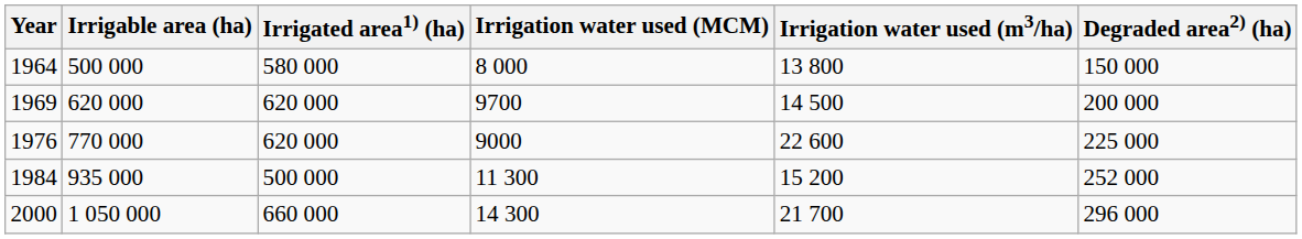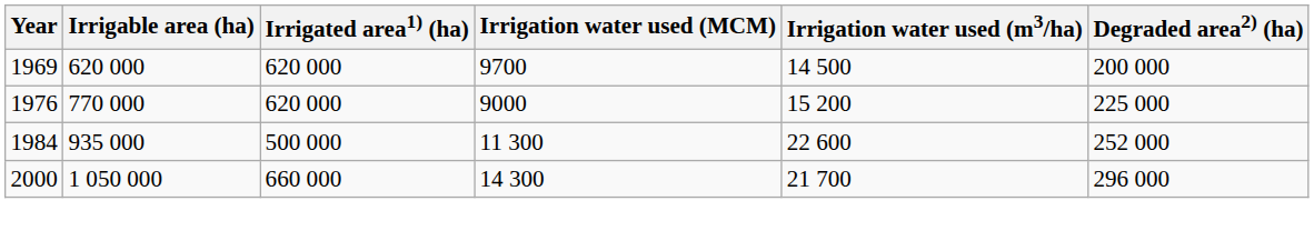 <table class="wikitable">
 <tr>
 <th>Year</th>
 <th>Irrigable area (ha)</th>
 <th>Irrigated area<sup>1)</sup> (ha)</th>
 <th>Irrigation water used (MCM)</th>
 <th>Irrigation water used (m<sup>3</sup>/ha)</th>
 <th>Degraded area<sup>2)</sup> (ha)</th>
-</tr>
-<tr>
-<td>1964</td>
-<td>500 000</td>
-<td>580 000</td>
-<td>8 000</td>
-<td>13 800</td>
-<td>150 000</td>
 </tr>
 <tr>
 <td>1969</td>
 <td>620 000</td>
 <td>620 000</td>
 <td>9700</td>
 <td>14 500</td>
 <td>200 000</td>
 </tr>
 <tr>
 <td>1976</td>
 <td>770 000</td>
 <td>620 000</td>
 <td>9000</td>
-<td>22 600</td>
+<td>15 200</td>
 <td>225 000</td>
 </tr>
 <tr>
 <td>1984</td>
 <td>935 000</td>
 <td>500 000</td>
 <td>11 300</td>
-<td>15 200</td>
+<td>22 600</td>
 <td>252 000</td>
 </tr>
 <tr>
 <td>2000</td>
 <td>1 050 000</td>
 <td>660 000</td>
 <td>14 300</td>
 <td>21 700</td>
 <td>296 000</td>
 </tr>
 </table>
